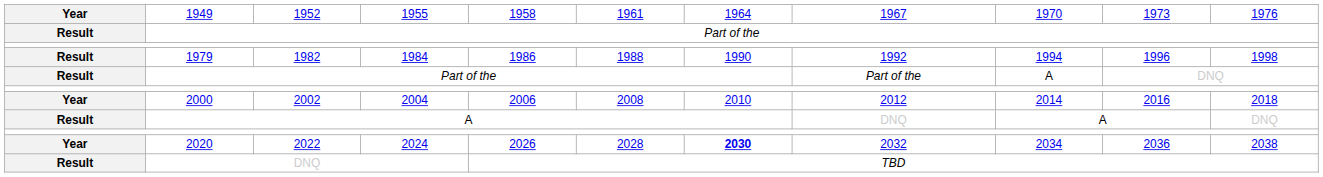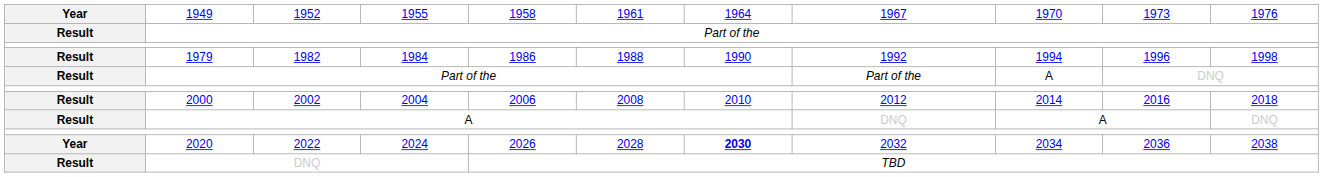 <table class="wikitable" style="text-align:center; font-size:90%; background:white;" width="100%">
 <tr>
 <th>Year</th>
 <td><a href='#'>1949</a></td>
 <td><a href='#'>1952</a></td>
 <td><a href='#'>1955</a></td>
 <td><a href='#'>1958</a></td>
 <td><a href='#'>1961</a></td>
 <td><a href='#'>1964</a></td>
 <td><a href='#'>1967</a></td>
 <td><a href='#'>1970</a></td>
 <td><a href='#'>1973</a></td>
 <td><a href='#'>1976</a></td>
 </tr>
 <tr>
 <th>Result</th>
 <td colspan="10"><em>Part of the </em></td>
 </tr>
 <tr>
 <td colspan="11"></td>
 </tr>
 <tr>
 <th>Result</th>
 <td><a href='#'>1979</a></td>
 <td><a href='#'>1982</a></td>
 <td><a href='#'>1984</a></td>
 <td><a href='#'>1986</a></td>
 <td><a href='#'>1988</a></td>
 <td><a href='#'>1990</a></td>
 <td><a href='#'>1992</a></td>
 <td><a href='#'>1994</a></td>
 <td><a href='#'>1996</a></td>
 <td><a href='#'>1998</a></td>
 </tr>
 <tr>
 <th>Result</th>
 <td colspan="6"><em>Part of the </em></td>
 <td><em>Part of the </em></td>
 <td>A</td>
 <td colspan="2" style="color:#ccc">DNQ</td>
 </tr>
 <tr>
 <td colspan="11"></td>
 </tr>
 <tr>
-<th>Year</th>
+<th>Result</th>
 <td><a href='#'>2000</a></td>
 <td><a href='#'>2002</a></td>
 <td><a href='#'>2004</a></td>
 <td><a href='#'>2006</a></td>
 <td><a href='#'>2008</a></td>
 <td><a href='#'>2010</a></td>
 <td><a href='#'>2012</a></td>
 <td><a href='#'>2014</a></td>
 <td><a href='#'>2016</a></td>
 <td><a href='#'>2018</a></td>
 </tr>
 <tr>
 <th>Result</th>
 <td colspan="6">A</td>
 <td style="color:#ccc">DNQ</td>
 <td colspan="2">A</td>
 <td style="color:#ccc">DNQ</td>
 </tr>
 <tr>
 <td colspan="11"></td>
 </tr>
 <tr>
 <th>Year</th>
 <td><a href='#'>2020</a></td>
 <td><a href='#'>2022</a></td>
 <td><a href='#'>2024</a></td>
 <td><a href='#'>2026</a></td>
 <td><a href='#'>2028</a></td>
 <td><strong><a href='#'>2030</a></strong></td>
 <td><a href='#'>2032</a></td>
 <td><a href='#'>2034</a></td>
 <td><a href='#'>2036</a></td>
 <td><a href='#'>2038</a></td>
 </tr>
 <tr>
 <th>Result</th>
 <td colspan="3" style="color:#ccc">DNQ</td>
 <td colspan="7"><em>TBD</em></td>
 </tr>
 </table>
